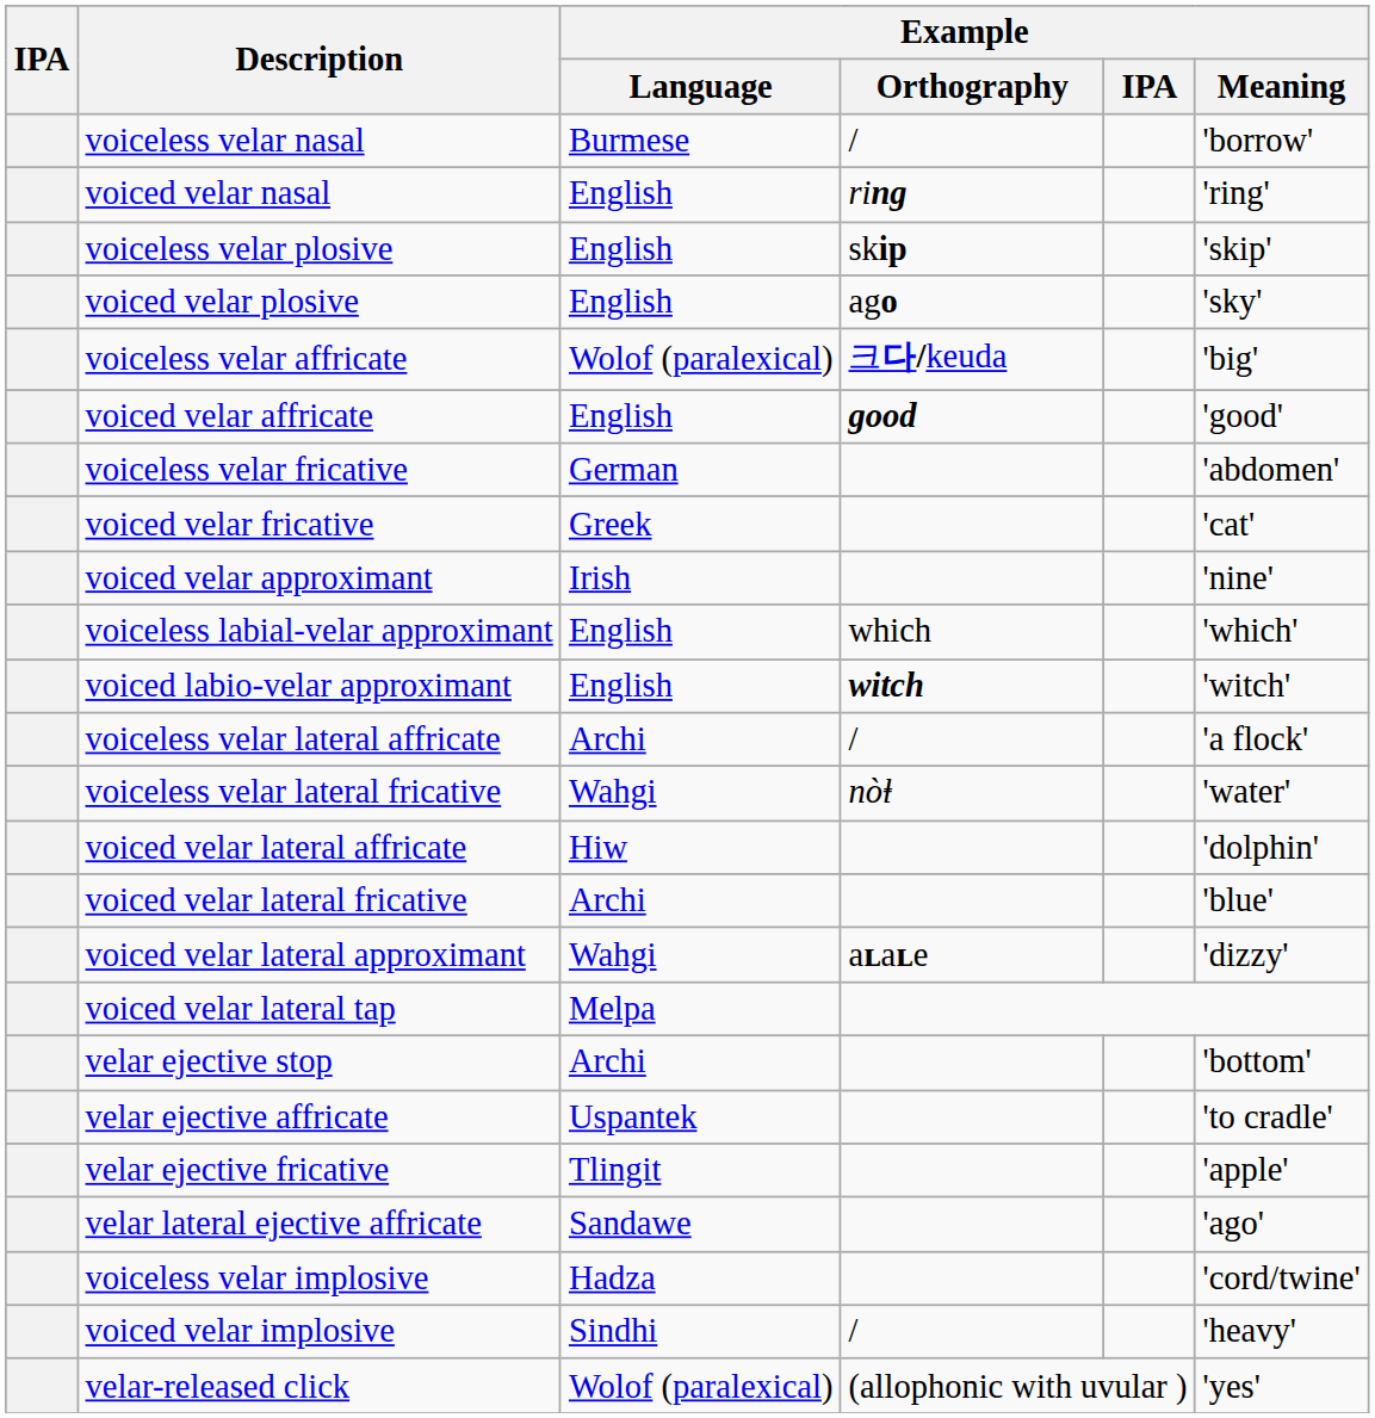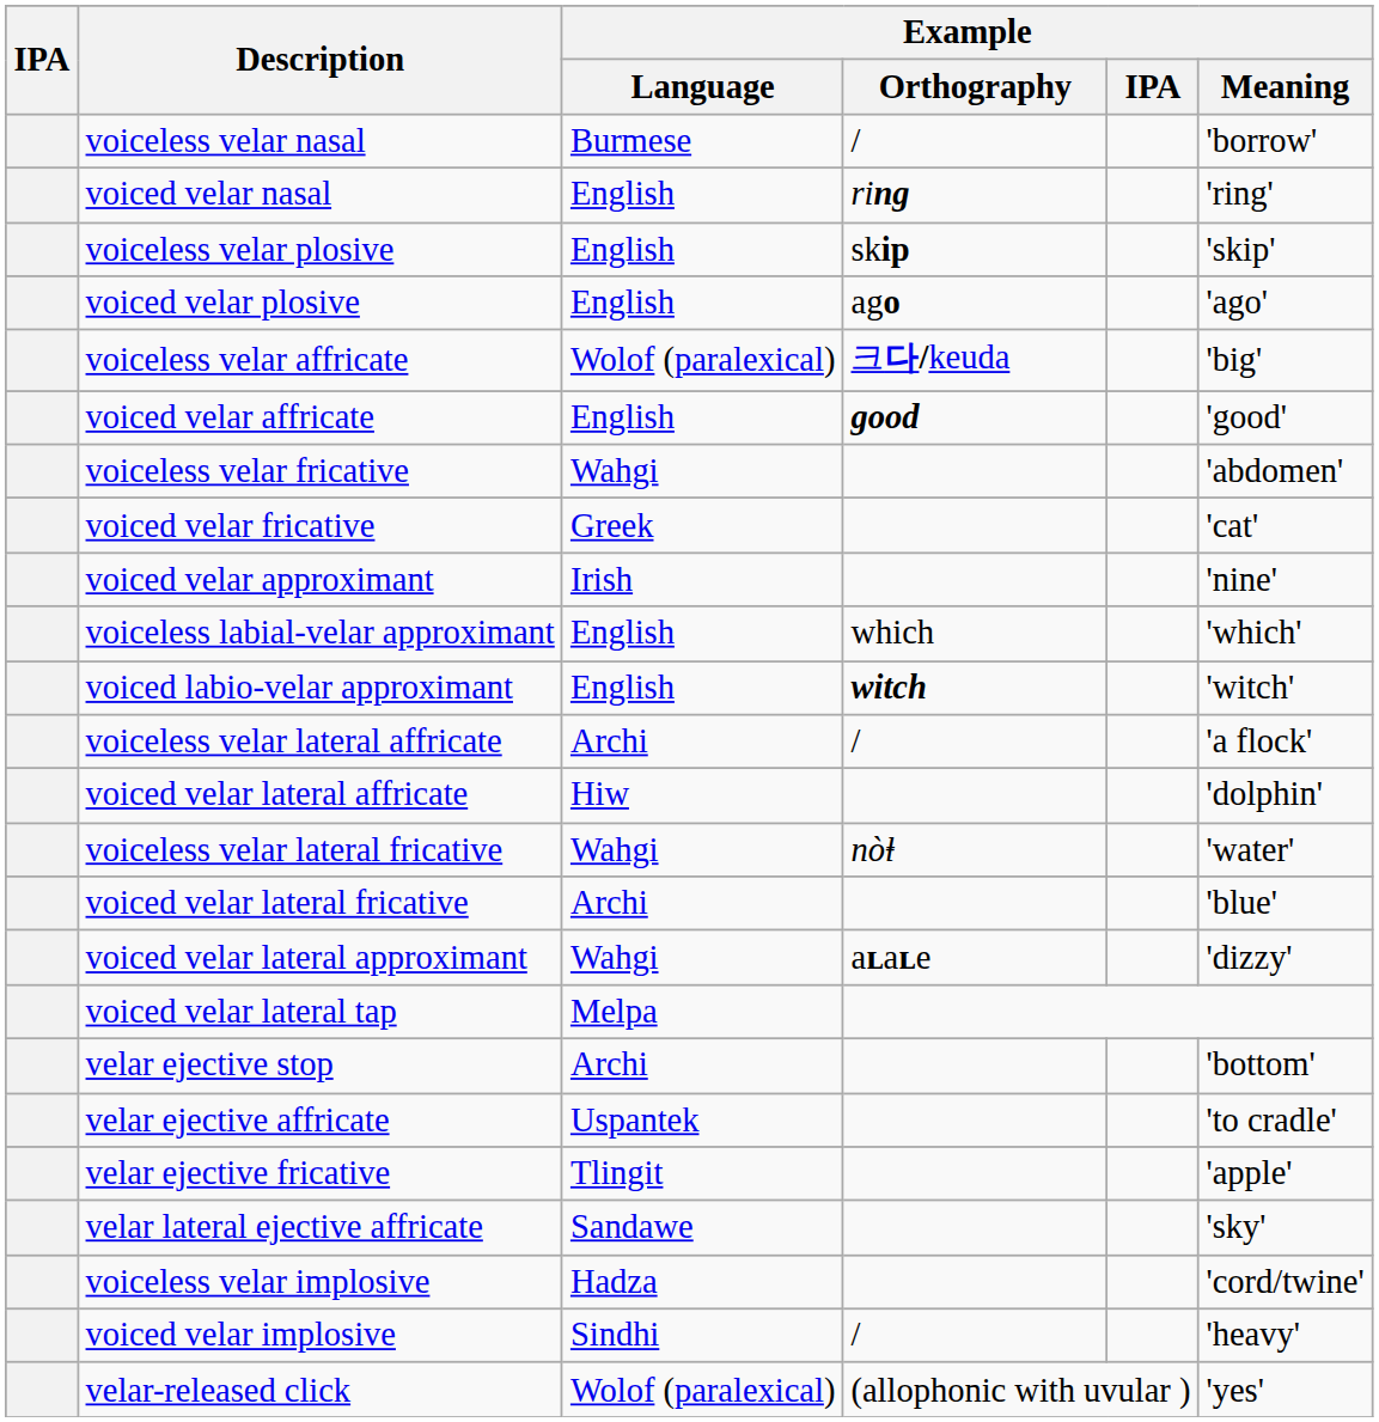 <table class=wikitable>
 <tr>
 <th rowspan="2">IPA</th>
 <th rowspan="2">Description</th>
 <th colspan="4">Example</th>
 </tr>
 <tr>
 <th>Language</th>
 <th>Orthography</th>
 <th>IPA</th>
 <th>Meaning</th>
 </tr>
 <tr>
 <th></th>
 <td><a href='#'>voiceless velar nasal</a></td>
 <td><a href='#'>Burmese</a></td>
 <td>/</td>
 <td></td>
 <td>'borrow'</td>
 </tr>
 <tr>
 <th></th>
 <td><a href='#'>voiced velar nasal</a></td>
 <td><a href='#'>English</a></td>
 <td><em>ri<strong>ng<strong><em></td>
 <td></td>
 <td>'ring'</td>
 </tr>
 <tr>
 <th></th>
 <td><a href='#'>voiceless velar plosive</a></td>
 <td><a href='#'>English</a></td>
 <td></em>s</strong>k<strong>ip<em></td>
 <td></td>
 <td>'skip'</td>
 </tr>
 <tr>
 <th></th>
 <td><a href='#'>voiced velar plosive</a></td>
 <td><a href='#'>English</a></td>
 <td></em>a</strong>g<strong>o<em></td>
 <td></td>
-<td>'sky'</td>
+<td>'ago'</td>
 </tr>
 <tr>
 <th></th>
 <td><a href='#'>voiceless velar affricate</a></td>
 <td><a href='#'>Wolof</a> (<a href='#'>paralexical</a>)</td>
 <td><a href='#'></strong>크<strong>다</a>/<a href='#'></em></strong>k</strong>euda</em></a></td>
 <td></td>
 <td>'big'</td>
 </tr>
 <tr>
 <th></th>
 <td><a href='#'>voiced velar affricate</a></td>
 <td><a href='#'>English</a></td>
 <td><strong><em>g<strong>ood<em></td>
 <td></td>
 <td>'good'</td>
 </tr>
 <tr>
 <th></th>
 <td><a href='#'>voiceless velar fricative</a></td>
-<td><a href='#'>German</a></td>
+<td><a href='#'>Wahgi</a></td>
 <td></td>
 <td></td>
 <td>'abdomen'</td>
 </tr>
 <tr>
 <th></th>
 <td><a href='#'>voiced velar fricative</a></td>
 <td><a href='#'>Greek</a></td>
 <td></td>
 <td></td>
 <td>'cat'</td>
 </tr>
 <tr>
 <th></th>
 <td><a href='#'>voiced velar approximant</a></td>
 <td><a href='#'>Irish</a></td>
 <td></td>
 <td></td>
 <td>'nine'</td>
 </tr>
 <tr>
 <th></th>
 <td><a href='#'>voiceless labial-velar approximant</a></td>
 <td><a href='#'>English</a></td>
 <td></em></strong>wh</strong>ich</em></td>
 <td></td>
 <td>'which'</td>
 </tr>
 <tr>
 <th></th>
 <td><a href='#'>voiced labio-velar approximant</a></td>
 <td><a href='#'>English</a></td>
 <td><strong><em>w<strong>itch<em></td>
 <td></td>
 <td>'witch'</td>
 </tr>
 <tr>
 <th></th>
 <td><a href='#'>voiceless velar lateral affricate</a></td>
 <td><a href='#'>Archi</a></td>
 <td></em>/</td>
 <td></td>
 <td>'a flock'</td>
 </tr>
 <tr>
 <th></th>
+<td><a href='#'>voiced velar lateral affricate</a></td>
+<td><a href='#'>Hiw</a></td>
+<td></td>
+<td></td>
+<td>'dolphin'</td>
+</tr>
+<tr>
+<th></th>
 <td><a href='#'>voiceless velar lateral fricative</a></td>
 <td><a href='#'>Wahgi</a></td>
 <td><em>nò</strong>ⱡ</em></strong></td>
 <td></td>
 <td>'water'</td>
-</tr>
-<tr>
-<th></th>
-<td><a href='#'>voiced velar lateral affricate</a></td>
-<td><a href='#'>Hiw</a></td>
-<td></td>
-<td></td>
-<td>'dolphin'</td>
 </tr>
 <tr>
 <th></th>
 <td><a href='#'>voiced velar lateral fricative</a></td>
 <td><a href='#'>Archi</a></td>
 <td></td>
 <td></td>
 <td>'blue'</td>
 </tr>
 <tr>
 <th></th>
 <td><a href='#'>voiced velar lateral approximant</a></td>
 <td><a href='#'>Wahgi</a></td>
 <td></em>a<strong>ʟ</strong>a<strong>ʟ</strong>e<em></td>
 <td></td>
 <td>'dizzy'</td>
 </tr>
 <tr>
 <th></th>
 <td><a href='#'>voiced velar lateral tap</a></td>
 <td><a href='#'>Melpa</a></td>
 <td colspan=3></td>
 </tr>
 <tr>
 <th></th>
 <td><a href='#'>velar ejective stop</a></td>
 <td><a href='#'>Archi</a></td>
 <td></td>
 <td></td>
 <td>'bottom'</td>
 </tr>
 <tr>
 <th></th>
 <td><a href='#'>velar ejective affricate</a></td>
 <td><a href='#'>Uspantek</a></td>
 <td></td>
 <td></td>
 <td>'to cradle'</td>
 </tr>
 <tr>
 <th></th>
 <td><a href='#'>velar ejective fricative</a></td>
 <td><a href='#'>Tlingit</a></td>
 <td></td>
 <td></td>
 <td>'apple'</td>
 </tr>
 <tr>
 <th></th>
 <td><a href='#'>velar lateral ejective affricate</a></td>
 <td><a href='#'>Sandawe</a></td>
 <td></td>
 <td></td>
-<td>'ago'</td>
+<td>'sky'</td>
 </tr>
 <tr>
 <th> </th>
 <td><a href='#'>voiceless velar implosive</a></td>
 <td><a href='#'>Hadza</a></td>
 <td></td>
 <td></td>
 <td>'cord/twine'</td>
 </tr>
 <tr>
 <th></th>
 <td><a href='#'>voiced velar implosive</a></td>
 <td><a href='#'>Sindhi</a></td>
 <td>/</td>
 <td></td>
 <td>'heavy'</td>
 </tr>
 <tr>
 <th></th>
 <td><a href='#'>velar-released click</a></td>
 <td><a href='#'>Wolof</a> (<a href='#'>paralexical</a>)</td>
 <td colspan=2> (allophonic with uvular )</td>
 <td>'yes'</td>
 </tr>
 </table>
